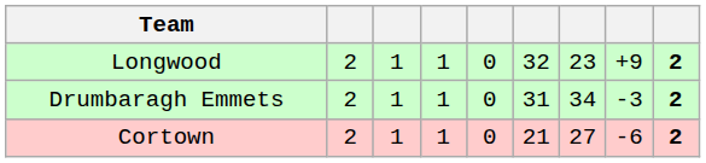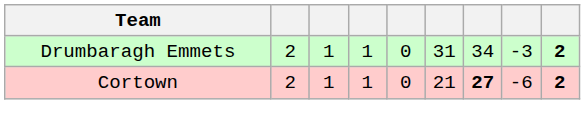 <table class="wikitable" style="text-align:center">
 <tr>
 <th style="width:175px;">Team</th>
 <th width="20"></th>
 <th width="20"></th>
 <th width="20"></th>
 <th width="20"></th>
 <th width="20"></th>
 <th width="20"></th>
 <th width="20"></th>
 <th width="20"></th>
-</tr>
-<tr style="background:#cfc;">
-<td>Longwood</td>
-<td>2</td>
-<td>1</td>
-<td>1</td>
-<td>0</td>
-<td>32</td>
-<td>23</td>
-<td>+9</td>
-<td><strong>2</strong></td>
 </tr>
 <tr style="background:#cfc;">
 <td>Drumbaragh Emmets</td>
 <td>2</td>
 <td>1</td>
 <td>1</td>
 <td>0</td>
 <td>31</td>
 <td>34</td>
 <td>-3</td>
 <td><strong>2</strong></td>
 </tr>
 <tr style="background:#fcc;">
 <td>Cortown</td>
 <td>2</td>
 <td>1</td>
 <td>1</td>
 <td>0</td>
 <td>21</td>
-<td>27</td>
+<td><strong>27</strong></td>
 <td>-6</td>
 <td><strong>2</strong></td>
 </tr>
 </table>
